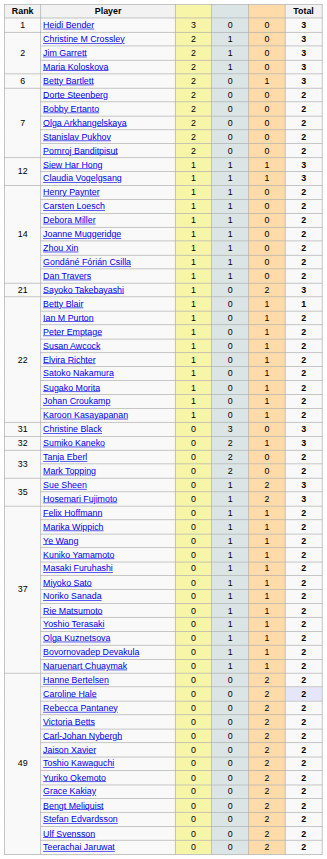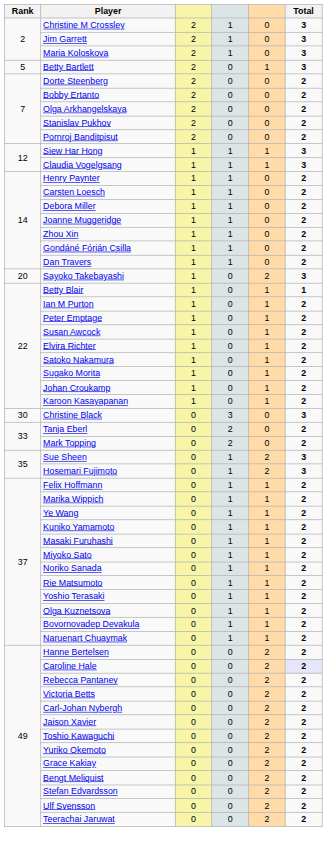 <table class="sortable wikitable" style="font-size:85%; text-align:center">
 <tr>
 <th width="50">Rank</th>
 <th width="200">Player</th>
 <td bgcolor="#f7f6a8" width="50"></td>
 <td bgcolor="#dce5e5" width="50"></td>
 <td bgcolor="#ffdba9" width="50"></td>
 <th width="50">Total</th>
-</tr>
-<tr>
-<td>1</td>
-<td align="left"> <a href='#'>Heidi Bender</a></td>
-<td bgcolor="#f7f6a8">3</td>
-<td bgcolor="#dce5e5">0</td>
-<td bgcolor="#ffdba9">0</td>
-<td><strong>3</strong></td>
 </tr>
 <tr>
 <td rowspan="3">2</td>
 <td align="left"> <a href='#'>Christine M Crossley</a></td>
 <td bgcolor="#f7f6a8">2</td>
 <td bgcolor="#dce5e5">1</td>
 <td bgcolor="#ffdba9">0</td>
 <td><strong>3</strong></td>
 </tr>
 <tr>
 <td align="left"> <a href='#'>Jim Garrett</a></td>
 <td bgcolor="#f7f6a8">2</td>
 <td bgcolor="#dce5e5">1</td>
 <td bgcolor="#ffdba9">0</td>
 <td><strong>3</strong></td>
 </tr>
 <tr>
 <td align="left"> <a href='#'>Maria Koloskova</a></td>
 <td bgcolor="#f7f6a8">2</td>
 <td bgcolor="#dce5e5">1</td>
 <td bgcolor="#ffdba9">0</td>
 <td><strong>3</strong></td>
 </tr>
 <tr>
-<td>6</td>
+<td>5</td>
 <td align="left"> <a href='#'>Betty Bartlett</a></td>
 <td bgcolor="#f7f6a8">2</td>
 <td bgcolor="#dce5e5">0</td>
 <td bgcolor="#ffdba9">1</td>
 <td><strong>3</strong></td>
 </tr>
 <tr>
 <td rowspan="5">7</td>
 <td align="left"> <a href='#'>Dorte Steenberg</a></td>
 <td bgcolor="#f7f6a8">2</td>
 <td bgcolor="#dce5e5">0</td>
 <td bgcolor="#ffdba9">0</td>
 <td><strong>2</strong></td>
 </tr>
 <tr>
 <td align="left"> <a href='#'>Bobby Ertanto</a></td>
 <td bgcolor="#f7f6a8">2</td>
 <td bgcolor="#dce5e5">0</td>
 <td bgcolor="#ffdba9">0</td>
 <td><strong>2</strong></td>
 </tr>
 <tr>
 <td align="left"> <a href='#'>Olga Arkhangelskaya</a></td>
 <td bgcolor="#f7f6a8">2</td>
 <td bgcolor="#dce5e5">0</td>
 <td bgcolor="#ffdba9">0</td>
 <td><strong>2</strong></td>
 </tr>
 <tr>
 <td align="left"> <a href='#'>Stanislav Pukhov</a></td>
 <td bgcolor="#f7f6a8">2</td>
 <td bgcolor="#dce5e5">0</td>
 <td bgcolor="#ffdba9">0</td>
 <td><strong>2</strong></td>
 </tr>
 <tr>
 <td align="left"> <a href='#'>Pornroj Banditpisut</a></td>
 <td bgcolor="#f7f6a8">2</td>
 <td bgcolor="#dce5e5">0</td>
 <td bgcolor="#ffdba9">0</td>
 <td><strong>2</strong></td>
 </tr>
 <tr>
 <td rowspan="2">12</td>
 <td align="left"> <a href='#'>Siew Har Hong</a></td>
 <td bgcolor="#f7f6a8">1</td>
 <td bgcolor="#dce5e5">1</td>
 <td bgcolor="#ffdba9">1</td>
 <td><strong>3</strong></td>
 </tr>
 <tr>
 <td align="left"> <a href='#'>Claudia Vogelgsang</a></td>
 <td bgcolor="#f7f6a8">1</td>
 <td bgcolor="#dce5e5">1</td>
 <td bgcolor="#ffdba9">1</td>
 <td><strong>3</strong></td>
 </tr>
 <tr>
 <td rowspan="7">14</td>
 <td align="left"> <a href='#'>Henry Paynter</a></td>
 <td bgcolor="#f7f6a8">1</td>
 <td bgcolor="#dce5e5">1</td>
 <td bgcolor="#ffdba9">0</td>
 <td><strong>2</strong></td>
 </tr>
 <tr>
 <td align="left"> <a href='#'>Carsten Loesch</a></td>
 <td bgcolor="#f7f6a8">1</td>
 <td bgcolor="#dce5e5">1</td>
 <td bgcolor="#ffdba9">0</td>
 <td><strong>2</strong></td>
 </tr>
 <tr>
 <td align="left"> <a href='#'>Debora Miller</a></td>
 <td bgcolor="#f7f6a8">1</td>
 <td bgcolor="#dce5e5">1</td>
 <td bgcolor="#ffdba9">0</td>
 <td><strong>2</strong></td>
 </tr>
 <tr>
 <td align="left"> <a href='#'>Joanne Muggeridge</a></td>
 <td bgcolor="#f7f6a8">1</td>
 <td bgcolor="#dce5e5">1</td>
 <td bgcolor="#ffdba9">0</td>
 <td><strong>2</strong></td>
 </tr>
 <tr>
 <td align="left"> <a href='#'>Zhou Xin</a></td>
 <td bgcolor="#f7f6a8">1</td>
 <td bgcolor="#dce5e5">1</td>
 <td bgcolor="#ffdba9">0</td>
 <td><strong>2</strong></td>
 </tr>
 <tr>
 <td align="left"> <a href='#'>Gondáné Fórián Csilla</a></td>
 <td bgcolor="#f7f6a8">1</td>
 <td bgcolor="#dce5e5">1</td>
 <td bgcolor="#ffdba9">0</td>
 <td><strong>2</strong></td>
 </tr>
 <tr>
 <td align="left"> <a href='#'>Dan Travers</a></td>
 <td bgcolor="#f7f6a8">1</td>
 <td bgcolor="#dce5e5">1</td>
 <td bgcolor="#ffdba9">0</td>
 <td><strong>2</strong></td>
 </tr>
 <tr>
-<td>21</td>
+<td>20</td>
 <td align="left"> <a href='#'>Sayoko Takebayashi</a></td>
 <td bgcolor="#f7f6a8">1</td>
 <td bgcolor="#dce5e5">0</td>
 <td bgcolor="#ffdba9">2</td>
 <td><strong>3</strong></td>
 </tr>
 <tr>
 <td rowspan="9">22</td>
 <td align="left"> <a href='#'>Betty Blair</a></td>
 <td bgcolor="#f7f6a8">1</td>
 <td bgcolor="#dce5e5">0</td>
 <td bgcolor="#ffdba9">1</td>
 <td><strong>1</strong></td>
 </tr>
 <tr>
 <td align="left"> <a href='#'>Ian M Purton</a></td>
 <td bgcolor="#f7f6a8">1</td>
 <td bgcolor="#dce5e5">0</td>
 <td bgcolor="#ffdba9">1</td>
 <td><strong>2</strong></td>
 </tr>
 <tr>
 <td align="left"> <a href='#'>Peter Emptage</a></td>
 <td bgcolor="#f7f6a8">1</td>
 <td bgcolor="#dce5e5">0</td>
 <td bgcolor="#ffdba9">1</td>
 <td><strong>2</strong></td>
 </tr>
 <tr>
 <td align="left"> <a href='#'>Susan Awcock</a></td>
 <td bgcolor="#f7f6a8">1</td>
 <td bgcolor="#dce5e5">0</td>
 <td bgcolor="#ffdba9">1</td>
 <td><strong>2</strong></td>
 </tr>
 <tr>
 <td align="left"> <a href='#'>Elvira Richter</a></td>
 <td bgcolor="#f7f6a8">1</td>
 <td bgcolor="#dce5e5">0</td>
 <td bgcolor="#ffdba9">1</td>
 <td><strong>2</strong></td>
 </tr>
 <tr>
 <td align="left"> <a href='#'>Satoko Nakamura</a></td>
 <td bgcolor="#f7f6a8">1</td>
 <td bgcolor="#dce5e5">0</td>
 <td bgcolor="#ffdba9">1</td>
 <td><strong>2</strong></td>
 </tr>
 <tr>
 <td align="left"> <a href='#'>Sugako Morita</a></td>
 <td bgcolor="#f7f6a8">1</td>
 <td bgcolor="#dce5e5">0</td>
 <td bgcolor="#ffdba9">1</td>
 <td><strong>2</strong></td>
 </tr>
 <tr>
 <td align="left"> <a href='#'>Johan Croukamp</a></td>
 <td bgcolor="#f7f6a8">1</td>
 <td bgcolor="#dce5e5">0</td>
 <td bgcolor="#ffdba9">1</td>
 <td><strong>2</strong></td>
 </tr>
 <tr>
 <td align="left"> <a href='#'>Karoon Kasayapanan</a></td>
 <td bgcolor="#f7f6a8">1</td>
 <td bgcolor="#dce5e5">0</td>
 <td bgcolor="#ffdba9">1</td>
 <td><strong>2</strong></td>
 </tr>
 <tr>
-<td>31</td>
+<td>30</td>
 <td align="left"> <a href='#'>Christine Black</a></td>
 <td bgcolor="#f7f6a8">0</td>
 <td bgcolor="#dce5e5">3</td>
 <td bgcolor="#ffdba9">0</td>
-<td><strong>3</strong></td>
-</tr>
-<tr>
-<td>32</td>
-<td align="left"> <a href='#'>Sumiko Kaneko</a></td>
-<td bgcolor="#f7f6a8">0</td>
-<td bgcolor="#dce5e5">2</td>
-<td bgcolor="#ffdba9">1</td>
 <td><strong>3</strong></td>
 </tr>
 <tr>
 <td rowspan="2">33</td>
 <td align="left"> <a href='#'>Tanja Eberl</a></td>
 <td bgcolor="#f7f6a8">0</td>
 <td bgcolor="#dce5e5">2</td>
 <td bgcolor="#ffdba9">0</td>
 <td><strong>2</strong></td>
 </tr>
 <tr>
 <td align="left"> <a href='#'>Mark Topping</a></td>
 <td bgcolor="#f7f6a8">0</td>
 <td bgcolor="#dce5e5">2</td>
 <td bgcolor="#ffdba9">0</td>
 <td><strong>2</strong></td>
 </tr>
 <tr>
 <td rowspan="2">35</td>
 <td align="left"> <a href='#'>Sue Sheen</a></td>
 <td bgcolor="#f7f6a8">0</td>
 <td bgcolor="#dce5e5">1</td>
 <td bgcolor="#ffdba9">2</td>
 <td><strong>3</strong></td>
 </tr>
 <tr>
 <td align="left"> <a href='#'>Hosemari Fujimoto</a></td>
 <td bgcolor="#f7f6a8">0</td>
 <td bgcolor="#dce5e5">1</td>
 <td bgcolor="#ffdba9">2</td>
 <td><strong>3</strong></td>
 </tr>
 <tr>
 <td rowspan="12">37</td>
 <td align="left"> <a href='#'>Felix Hoffmann</a></td>
 <td bgcolor="#f7f6a8">0</td>
 <td bgcolor="#dce5e5">1</td>
 <td bgcolor="#ffdba9">1</td>
 <td><strong>2</strong></td>
 </tr>
 <tr>
 <td align="left"> <a href='#'>Marika Wippich</a></td>
 <td bgcolor="#f7f6a8">0</td>
 <td bgcolor="#dce5e5">1</td>
 <td bgcolor="#ffdba9">1</td>
 <td><strong>2</strong></td>
 </tr>
 <tr>
 <td align="left"> <a href='#'>Ye Wang</a></td>
 <td bgcolor="#f7f6a8">0</td>
 <td bgcolor="#dce5e5">1</td>
 <td bgcolor="#ffdba9">1</td>
 <td><strong>2</strong></td>
 </tr>
 <tr>
 <td align="left"> <a href='#'>Kuniko Yamamoto</a></td>
 <td bgcolor="#f7f6a8">0</td>
 <td bgcolor="#dce5e5">1</td>
 <td bgcolor="#ffdba9">1</td>
 <td><strong>2</strong></td>
 </tr>
 <tr>
 <td align="left"> <a href='#'>Masaki Furuhashi</a></td>
 <td bgcolor="#f7f6a8">0</td>
 <td bgcolor="#dce5e5">1</td>
 <td bgcolor="#ffdba9">1</td>
 <td><strong>2</strong></td>
 </tr>
 <tr>
 <td align="left"> <a href='#'>Miyoko Sato</a></td>
 <td bgcolor="#f7f6a8">0</td>
 <td bgcolor="#dce5e5">1</td>
 <td bgcolor="#ffdba9">1</td>
 <td><strong>2</strong></td>
 </tr>
 <tr>
 <td align="left"> <a href='#'>Noriko Sanada</a></td>
 <td bgcolor="#f7f6a8">0</td>
 <td bgcolor="#dce5e5">1</td>
 <td bgcolor="#ffdba9">1</td>
 <td><strong>2</strong></td>
 </tr>
 <tr>
 <td align="left"> <a href='#'>Rie Matsumoto</a></td>
 <td bgcolor="#f7f6a8">0</td>
 <td bgcolor="#dce5e5">1</td>
 <td bgcolor="#ffdba9">1</td>
 <td><strong>2</strong></td>
 </tr>
 <tr>
 <td align="left"> <a href='#'>Yoshio Terasaki</a></td>
 <td bgcolor="#f7f6a8">0</td>
 <td bgcolor="#dce5e5">1</td>
 <td bgcolor="#ffdba9">1</td>
 <td><strong>2</strong></td>
 </tr>
 <tr>
 <td align="left"> <a href='#'>Olga Kuznetsova</a></td>
 <td bgcolor="#f7f6a8">0</td>
 <td bgcolor="#dce5e5">1</td>
 <td bgcolor="#ffdba9">1</td>
 <td><strong>2</strong></td>
 </tr>
 <tr>
 <td align="left"> <a href='#'>Bovornovadep Devakula</a></td>
 <td bgcolor="#f7f6a8">0</td>
 <td bgcolor="#dce5e5">1</td>
 <td bgcolor="#ffdba9">1</td>
 <td><strong>2</strong></td>
 </tr>
 <tr>
 <td align="left"> <a href='#'>Naruenart Chuaymak</a></td>
 <td bgcolor="#f7f6a8">0</td>
 <td bgcolor="#dce5e5">1</td>
 <td bgcolor="#ffdba9">1</td>
 <td><strong>2</strong></td>
 </tr>
 <tr>
 <td rowspan="13">49</td>
 <td align="left"> <a href='#'>Hanne Bertelsen</a></td>
 <td bgcolor="#f7f6a8">0</td>
 <td bgcolor="#dce5e5">0</td>
 <td bgcolor="#ffdba9">2</td>
 <td><strong>2</strong></td>
 </tr>
 <tr>
 <td align="left"> <a href='#'>Caroline Hale</a></td>
 <td bgcolor="#f7f6a8">0</td>
 <td bgcolor="#dce5e5">0</td>
 <td bgcolor="#ffdba9">2</td>
 <td style="background: lavender;"><strong>2</strong></td>
 </tr>
 <tr>
 <td align="left"> <a href='#'>Rebecca Pantaney</a></td>
 <td bgcolor="#f7f6a8">0</td>
 <td bgcolor="#dce5e5">0</td>
 <td bgcolor="#ffdba9">2</td>
 <td><strong>2</strong></td>
 </tr>
 <tr>
 <td align="left"> <a href='#'>Victoria Betts</a></td>
 <td bgcolor="#f7f6a8">0</td>
 <td bgcolor="#dce5e5">0</td>
 <td bgcolor="#ffdba9">2</td>
 <td><strong>2</strong></td>
 </tr>
 <tr>
 <td align="left"> <a href='#'>Carl-Johan Nybergh</a></td>
 <td bgcolor="#f7f6a8">0</td>
 <td bgcolor="#dce5e5">0</td>
 <td bgcolor="#ffdba9">2</td>
 <td><strong>2</strong></td>
 </tr>
 <tr>
 <td align="left"> <a href='#'>Jaison Xavier</a></td>
 <td bgcolor="#f7f6a8">0</td>
 <td bgcolor="#dce5e5">0</td>
 <td bgcolor="#ffdba9">2</td>
 <td><strong>2</strong></td>
 </tr>
 <tr>
 <td align="left"> <a href='#'>Toshio Kawaguchi</a></td>
 <td bgcolor="#f7f6a8">0</td>
 <td bgcolor="#dce5e5">0</td>
 <td bgcolor="#ffdba9">2</td>
 <td><strong>2</strong></td>
 </tr>
 <tr>
 <td align="left"> <a href='#'>Yuriko Okemoto</a></td>
 <td bgcolor="#f7f6a8">0</td>
 <td bgcolor="#dce5e5">0</td>
 <td bgcolor="#ffdba9">2</td>
 <td><strong>2</strong></td>
 </tr>
 <tr>
 <td align="left"> <a href='#'>Grace Kakiay</a></td>
 <td bgcolor="#f7f6a8">0</td>
 <td bgcolor="#dce5e5">0</td>
 <td bgcolor="#ffdba9">2</td>
 <td><strong>2</strong></td>
 </tr>
 <tr>
 <td align="left"> <a href='#'>Bengt Meliquist</a></td>
 <td bgcolor="#f7f6a8">0</td>
 <td bgcolor="#dce5e5">0</td>
 <td bgcolor="#ffdba9">2</td>
 <td><strong>2</strong></td>
 </tr>
 <tr>
 <td align="left"> <a href='#'>Stefan Edvardsson</a></td>
 <td bgcolor="#f7f6a8">0</td>
 <td bgcolor="#dce5e5">0</td>
 <td bgcolor="#ffdba9">2</td>
 <td><strong>2</strong></td>
 </tr>
 <tr>
 <td align="left"> <a href='#'>Ulf Svensson</a></td>
 <td bgcolor="#f7f6a8">0</td>
 <td bgcolor="#dce5e5">0</td>
 <td bgcolor="#ffdba9">2</td>
 <td><strong>2</strong></td>
 </tr>
 <tr>
 <td align="left"> <a href='#'>Teerachai Jaruwat</a></td>
 <td bgcolor="#f7f6a8">0</td>
 <td bgcolor="#dce5e5">0</td>
 <td bgcolor="#ffdba9">2</td>
 <td><strong>2</strong></td>
 </tr>
 </table>
